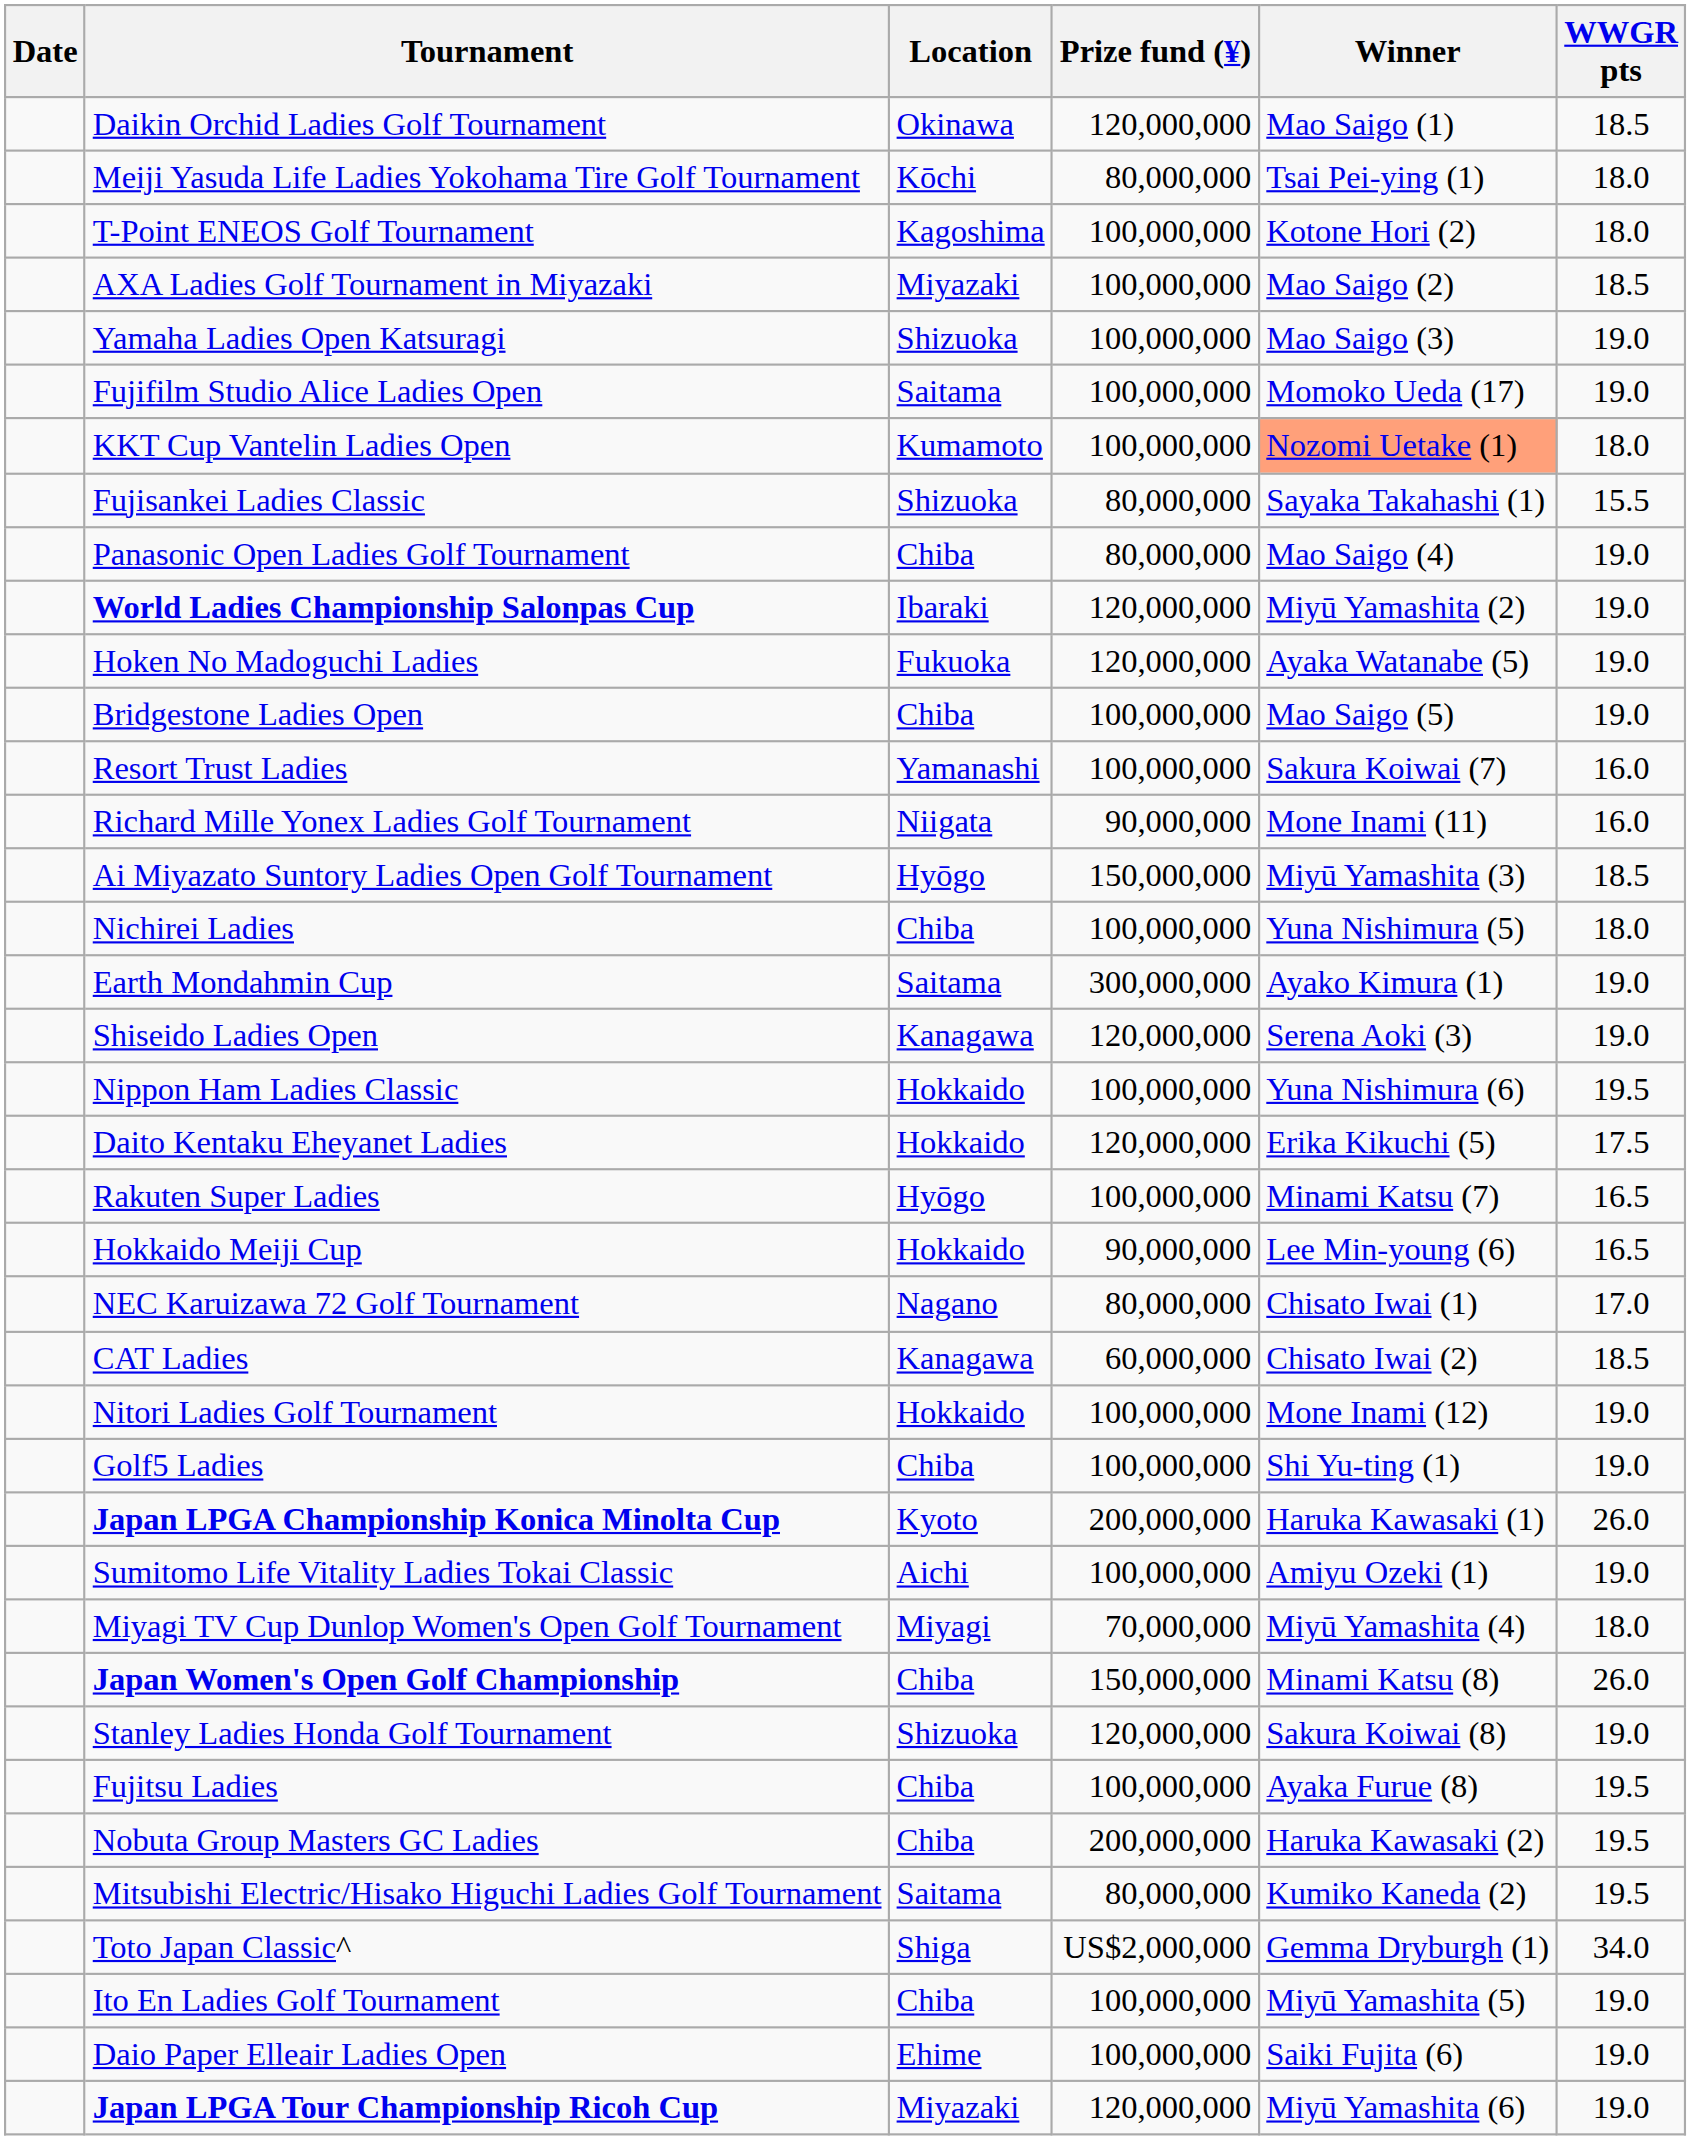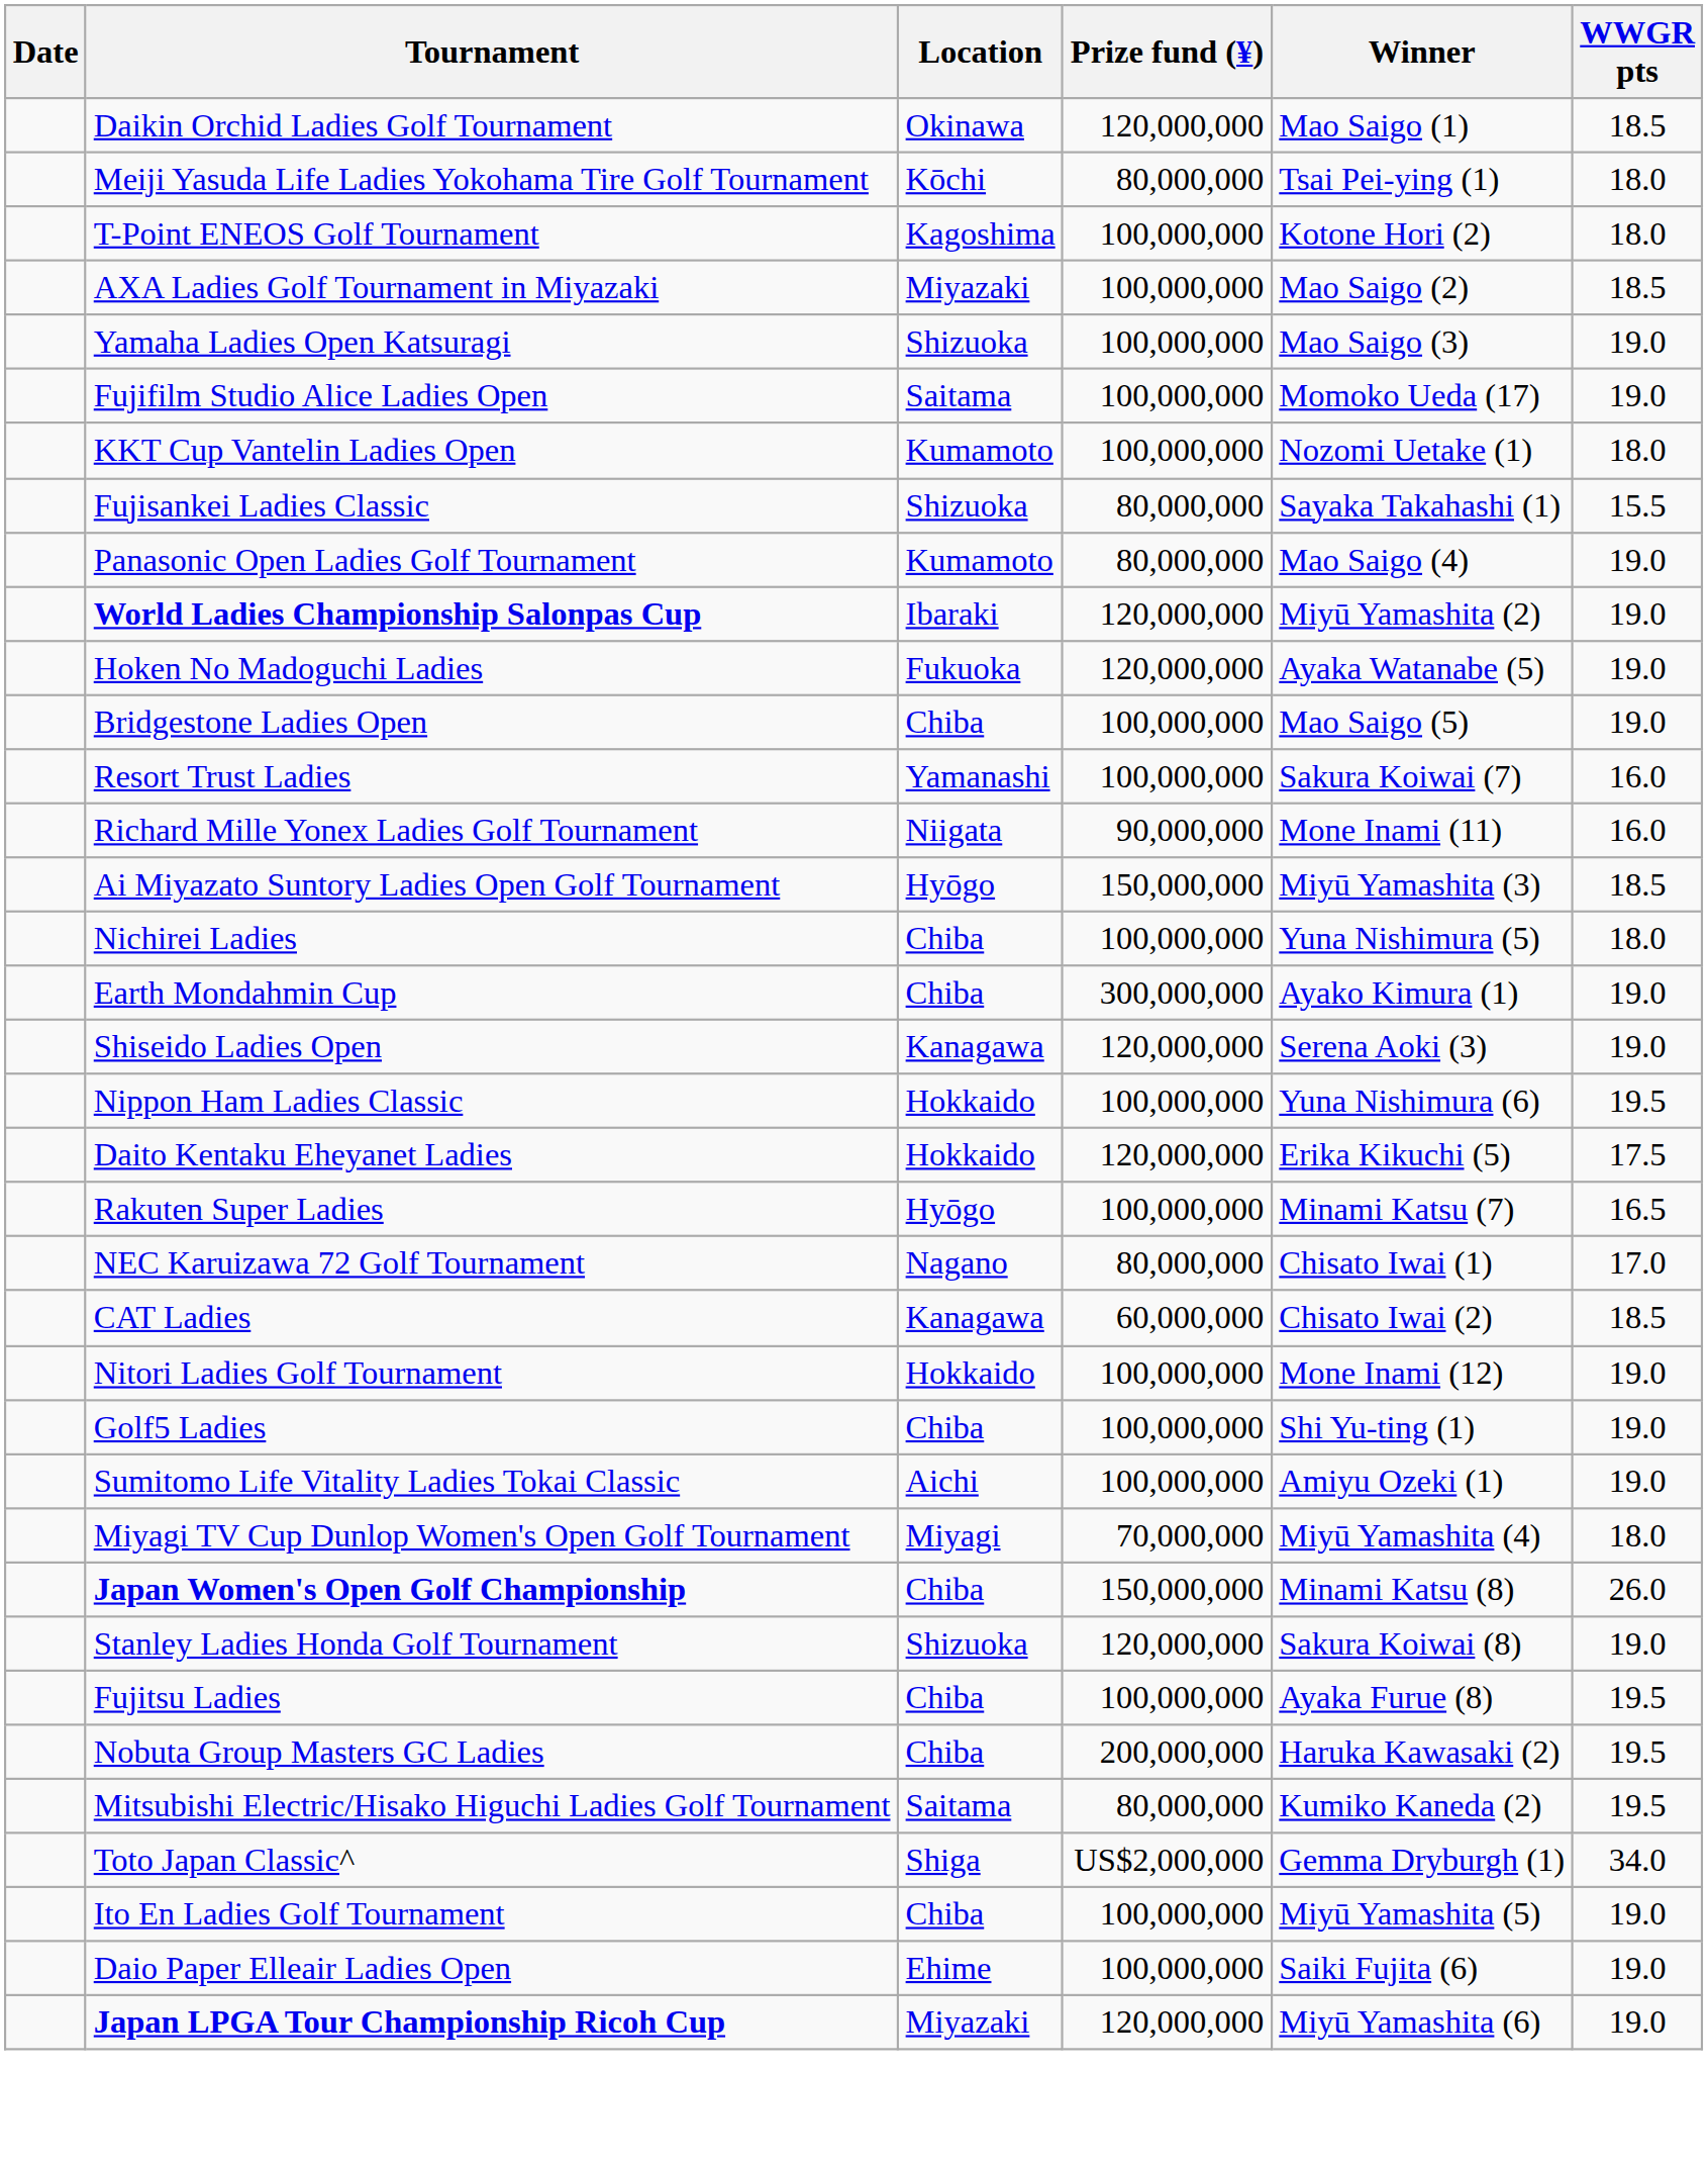 <table class="wikitable sortable" style="font-size:95%;">
 <tr>
 <th>Date</th>
 <th>Tournament</th>
 <th>Location</th>
 <th>Prize fund (<a href='#'>¥</a>)</th>
 <th>Winner</th>
 <th><a href='#'>WWGR</a><br>pts</th>
 </tr>
 <tr>
 <td></td>
 <td><a href='#'>Daikin Orchid Ladies Golf Tournament</a></td>
 <td><a href='#'>Okinawa</a></td>
 <td align=right>120,000,000</td>
 <td> <a href='#'>Mao Saigo</a> (1)</td>
 <td align=center>18.5</td>
 </tr>
 <tr>
 <td></td>
 <td><a href='#'>Meiji Yasuda Life Ladies Yokohama Tire Golf Tournament</a></td>
 <td><a href='#'>Kōchi</a></td>
 <td align=right>80,000,000</td>
 <td> <a href='#'>Tsai Pei-ying</a> (1)</td>
 <td align=center>18.0</td>
 </tr>
 <tr>
 <td></td>
 <td><a href='#'>T-Point ENEOS Golf Tournament</a></td>
 <td><a href='#'>Kagoshima</a></td>
 <td align=right>100,000,000</td>
 <td> <a href='#'>Kotone Hori</a> (2)</td>
 <td align=center>18.0</td>
 </tr>
 <tr>
 <td></td>
 <td><a href='#'>AXA Ladies Golf Tournament in Miyazaki</a></td>
 <td><a href='#'>Miyazaki</a></td>
 <td align=right>100,000,000</td>
 <td> <a href='#'>Mao Saigo</a> (2)</td>
 <td align=center>18.5</td>
 </tr>
 <tr>
 <td></td>
 <td><a href='#'>Yamaha Ladies Open Katsuragi</a></td>
 <td><a href='#'>Shizuoka</a></td>
 <td align=right>100,000,000</td>
 <td> <a href='#'>Mao Saigo</a> (3)</td>
 <td align=center>19.0</td>
 </tr>
 <tr>
 <td></td>
 <td><a href='#'>Fujifilm Studio Alice Ladies Open</a></td>
 <td><a href='#'>Saitama</a></td>
 <td align=right>100,000,000</td>
 <td> <a href='#'>Momoko Ueda</a> (17)</td>
 <td align=center>19.0</td>
 </tr>
 <tr>
 <td></td>
 <td><a href='#'>KKT Cup Vantelin Ladies Open</a></td>
 <td><a href='#'>Kumamoto</a></td>
 <td align=right>100,000,000</td>
-<td style="background: lightsalmon;"> <a href='#'>Nozomi Uetake</a> (1)</td>
+<td> <a href='#'>Nozomi Uetake</a> (1)</td>
 <td align=center>18.0</td>
 </tr>
 <tr>
 <td></td>
 <td><a href='#'>Fujisankei Ladies Classic</a></td>
 <td><a href='#'>Shizuoka</a></td>
 <td align=right>80,000,000</td>
 <td> <a href='#'>Sayaka Takahashi</a> (1)</td>
 <td align=center>15.5</td>
 </tr>
 <tr>
 <td></td>
 <td><a href='#'>Panasonic Open Ladies Golf Tournament</a></td>
-<td><a href='#'>Chiba</a></td>
+<td><a href='#'>Kumamoto</a></td>
 <td align=right>80,000,000</td>
 <td> <a href='#'>Mao Saigo</a> (4)</td>
 <td align=center>19.0</td>
 </tr>
 <tr>
 <td></td>
 <td><strong><a href='#'>World Ladies Championship Salonpas Cup</a></strong></td>
 <td><a href='#'>Ibaraki</a></td>
 <td align=right>120,000,000</td>
 <td> <a href='#'>Miyū Yamashita</a> (2)</td>
 <td align=center>19.0</td>
 </tr>
 <tr>
 <td></td>
 <td><a href='#'>Hoken No Madoguchi Ladies</a></td>
 <td><a href='#'>Fukuoka</a></td>
 <td align=right>120,000,000</td>
 <td> <a href='#'>Ayaka Watanabe</a> (5)</td>
 <td align=center>19.0</td>
 </tr>
 <tr>
 <td></td>
 <td><a href='#'>Bridgestone Ladies Open</a></td>
 <td><a href='#'>Chiba</a></td>
 <td align=right>100,000,000</td>
 <td> <a href='#'>Mao Saigo</a> (5)</td>
 <td align=center>19.0</td>
 </tr>
 <tr>
 <td></td>
 <td><a href='#'>Resort Trust Ladies</a></td>
 <td><a href='#'>Yamanashi</a></td>
 <td align=right>100,000,000</td>
 <td> <a href='#'>Sakura Koiwai</a> (7)</td>
 <td align=center>16.0</td>
 </tr>
 <tr>
 <td></td>
 <td><a href='#'>Richard Mille Yonex Ladies Golf Tournament</a></td>
 <td><a href='#'>Niigata</a></td>
 <td align=right>90,000,000</td>
 <td> <a href='#'>Mone Inami</a> (11)</td>
 <td align=center>16.0</td>
 </tr>
 <tr>
 <td></td>
 <td><a href='#'>Ai Miyazato Suntory Ladies Open Golf Tournament</a></td>
 <td><a href='#'>Hyōgo</a></td>
 <td align=right>150,000,000</td>
 <td> <a href='#'>Miyū Yamashita</a> (3)</td>
 <td align=center>18.5</td>
 </tr>
 <tr>
 <td></td>
 <td><a href='#'>Nichirei Ladies</a></td>
 <td><a href='#'>Chiba</a></td>
 <td align=right>100,000,000</td>
 <td> <a href='#'>Yuna Nishimura</a> (5)</td>
 <td align=center>18.0</td>
 </tr>
 <tr>
 <td></td>
 <td><a href='#'>Earth Mondahmin Cup</a></td>
-<td><a href='#'>Saitama</a></td>
+<td><a href='#'>Chiba</a></td>
 <td align=right>300,000,000</td>
 <td> <a href='#'>Ayako Kimura</a> (1)</td>
 <td align=center>19.0</td>
 </tr>
 <tr>
 <td></td>
 <td><a href='#'>Shiseido Ladies Open</a></td>
 <td><a href='#'>Kanagawa</a></td>
 <td align=right>120,000,000</td>
 <td> <a href='#'>Serena Aoki</a> (3)</td>
 <td align=center>19.0</td>
 </tr>
 <tr>
 <td></td>
 <td><a href='#'>Nippon Ham Ladies Classic</a></td>
 <td><a href='#'>Hokkaido</a></td>
 <td align=right>100,000,000</td>
 <td> <a href='#'>Yuna Nishimura</a> (6)</td>
 <td align=center>19.5</td>
 </tr>
 <tr>
 <td></td>
 <td><a href='#'>Daito Kentaku Eheyanet Ladies</a></td>
 <td><a href='#'>Hokkaido</a></td>
 <td align=right>120,000,000</td>
 <td> <a href='#'>Erika Kikuchi</a> (5)</td>
 <td align=center>17.5</td>
 </tr>
 <tr>
 <td></td>
 <td><a href='#'>Rakuten Super Ladies</a></td>
 <td><a href='#'>Hyōgo</a></td>
 <td align=right>100,000,000</td>
 <td> <a href='#'>Minami Katsu</a> (7)</td>
 <td align=center>16.5</td>
 </tr>
 <tr>
 <td></td>
-<td><a href='#'>Hokkaido Meiji Cup</a></td>
-<td><a href='#'>Hokkaido</a></td>
-<td align=right>90,000,000</td>
-<td> <a href='#'>Lee Min-young</a> (6)</td>
-<td align=center>16.5</td>
-</tr>
-<tr>
-<td></td>
 <td><a href='#'>NEC Karuizawa 72 Golf Tournament</a></td>
 <td><a href='#'>Nagano</a></td>
 <td align=right>80,000,000</td>
 <td> <a href='#'>Chisato Iwai</a> (1)</td>
 <td align=center>17.0</td>
 </tr>
 <tr>
 <td></td>
 <td><a href='#'>CAT Ladies</a></td>
 <td><a href='#'>Kanagawa</a></td>
 <td align=right>60,000,000</td>
 <td> <a href='#'>Chisato Iwai</a> (2)</td>
 <td align=center>18.5</td>
 </tr>
 <tr>
 <td></td>
 <td><a href='#'>Nitori Ladies Golf Tournament</a></td>
 <td><a href='#'>Hokkaido</a></td>
 <td align=right>100,000,000</td>
 <td> <a href='#'>Mone Inami</a> (12)</td>
 <td align=center>19.0</td>
 </tr>
 <tr>
 <td></td>
 <td><a href='#'>Golf5 Ladies</a></td>
 <td><a href='#'>Chiba</a></td>
 <td align=right>100,000,000</td>
 <td> <a href='#'>Shi Yu-ting</a> (1)</td>
 <td align=center>19.0</td>
-</tr>
-<tr>
-<td></td>
-<td><strong><a href='#'>Japan LPGA Championship Konica Minolta Cup</a></strong></td>
-<td><a href='#'>Kyoto</a></td>
-<td align=right>200,000,000</td>
-<td> <a href='#'>Haruka Kawasaki</a> (1)</td>
-<td align=center>26.0</td>
 </tr>
 <tr>
 <td></td>
 <td><a href='#'>Sumitomo Life Vitality Ladies Tokai Classic</a></td>
 <td><a href='#'>Aichi</a></td>
 <td align=right>100,000,000</td>
 <td> <a href='#'>Amiyu Ozeki</a> (1)</td>
 <td align=center>19.0</td>
 </tr>
 <tr>
 <td></td>
 <td><a href='#'>Miyagi TV Cup Dunlop Women's Open Golf Tournament</a></td>
 <td><a href='#'>Miyagi</a></td>
 <td align=right>70,000,000</td>
 <td> <a href='#'>Miyū Yamashita</a> (4)</td>
 <td align=center>18.0</td>
 </tr>
 <tr>
 <td></td>
 <td><strong><a href='#'>Japan Women's Open Golf Championship</a></strong></td>
 <td><a href='#'>Chiba</a></td>
 <td align=right>150,000,000</td>
 <td> <a href='#'>Minami Katsu</a> (8)</td>
 <td align=center>26.0</td>
 </tr>
 <tr>
 <td></td>
 <td><a href='#'>Stanley Ladies Honda Golf Tournament</a></td>
 <td><a href='#'>Shizuoka</a></td>
 <td align=right>120,000,000</td>
 <td> <a href='#'>Sakura Koiwai</a> (8)</td>
 <td align=center>19.0</td>
 </tr>
 <tr>
 <td></td>
 <td><a href='#'>Fujitsu Ladies</a></td>
 <td><a href='#'>Chiba</a></td>
 <td align=right>100,000,000</td>
 <td> <a href='#'>Ayaka Furue</a> (8)</td>
 <td align=center>19.5</td>
 </tr>
 <tr>
 <td></td>
 <td><a href='#'>Nobuta Group Masters GC Ladies</a></td>
 <td><a href='#'>Chiba</a></td>
 <td align=right>200,000,000</td>
 <td> <a href='#'>Haruka Kawasaki</a> (2)</td>
 <td align=center>19.5</td>
 </tr>
 <tr>
 <td></td>
 <td><a href='#'>Mitsubishi Electric/Hisako Higuchi Ladies Golf Tournament</a></td>
 <td><a href='#'>Saitama</a></td>
 <td align=right>80,000,000</td>
 <td> <a href='#'>Kumiko Kaneda</a> (2)</td>
 <td align=center>19.5</td>
 </tr>
 <tr>
 <td></td>
 <td><a href='#'>Toto Japan Classic</a>^</td>
 <td><a href='#'>Shiga</a></td>
 <td align=right>US$2,000,000</td>
 <td> <a href='#'>Gemma Dryburgh</a> (1)</td>
 <td align=center>34.0</td>
 </tr>
 <tr>
 <td></td>
 <td><a href='#'>Ito En Ladies Golf Tournament</a></td>
 <td><a href='#'>Chiba</a></td>
 <td align=right>100,000,000</td>
 <td> <a href='#'>Miyū Yamashita</a> (5)</td>
 <td align=center>19.0</td>
 </tr>
 <tr>
 <td></td>
 <td><a href='#'>Daio Paper Elleair Ladies Open</a></td>
 <td><a href='#'>Ehime</a></td>
 <td align=right>100,000,000</td>
 <td> <a href='#'>Saiki Fujita</a> (6)</td>
 <td align=center>19.0</td>
 </tr>
 <tr>
 <td></td>
 <td><strong><a href='#'>Japan LPGA Tour Championship Ricoh Cup</a></strong></td>
 <td><a href='#'>Miyazaki</a></td>
 <td align=right>120,000,000</td>
 <td> <a href='#'>Miyū Yamashita</a> (6)</td>
 <td align=center>19.0</td>
 </tr>
 </table>
